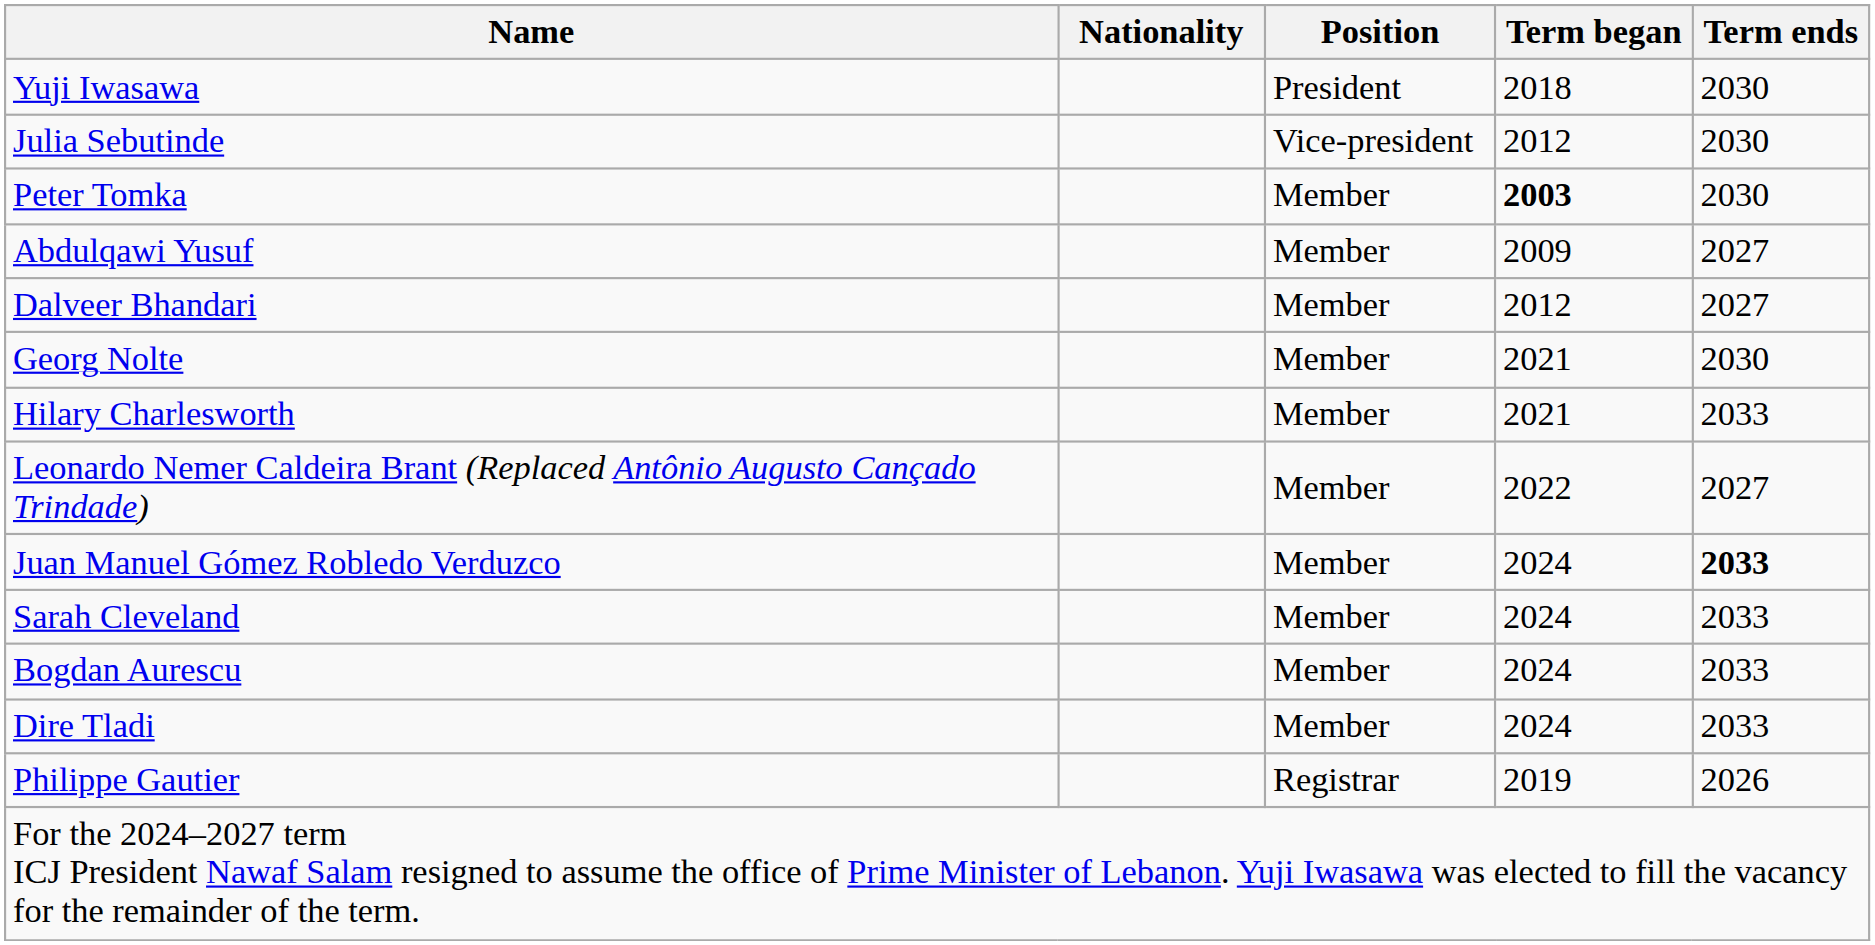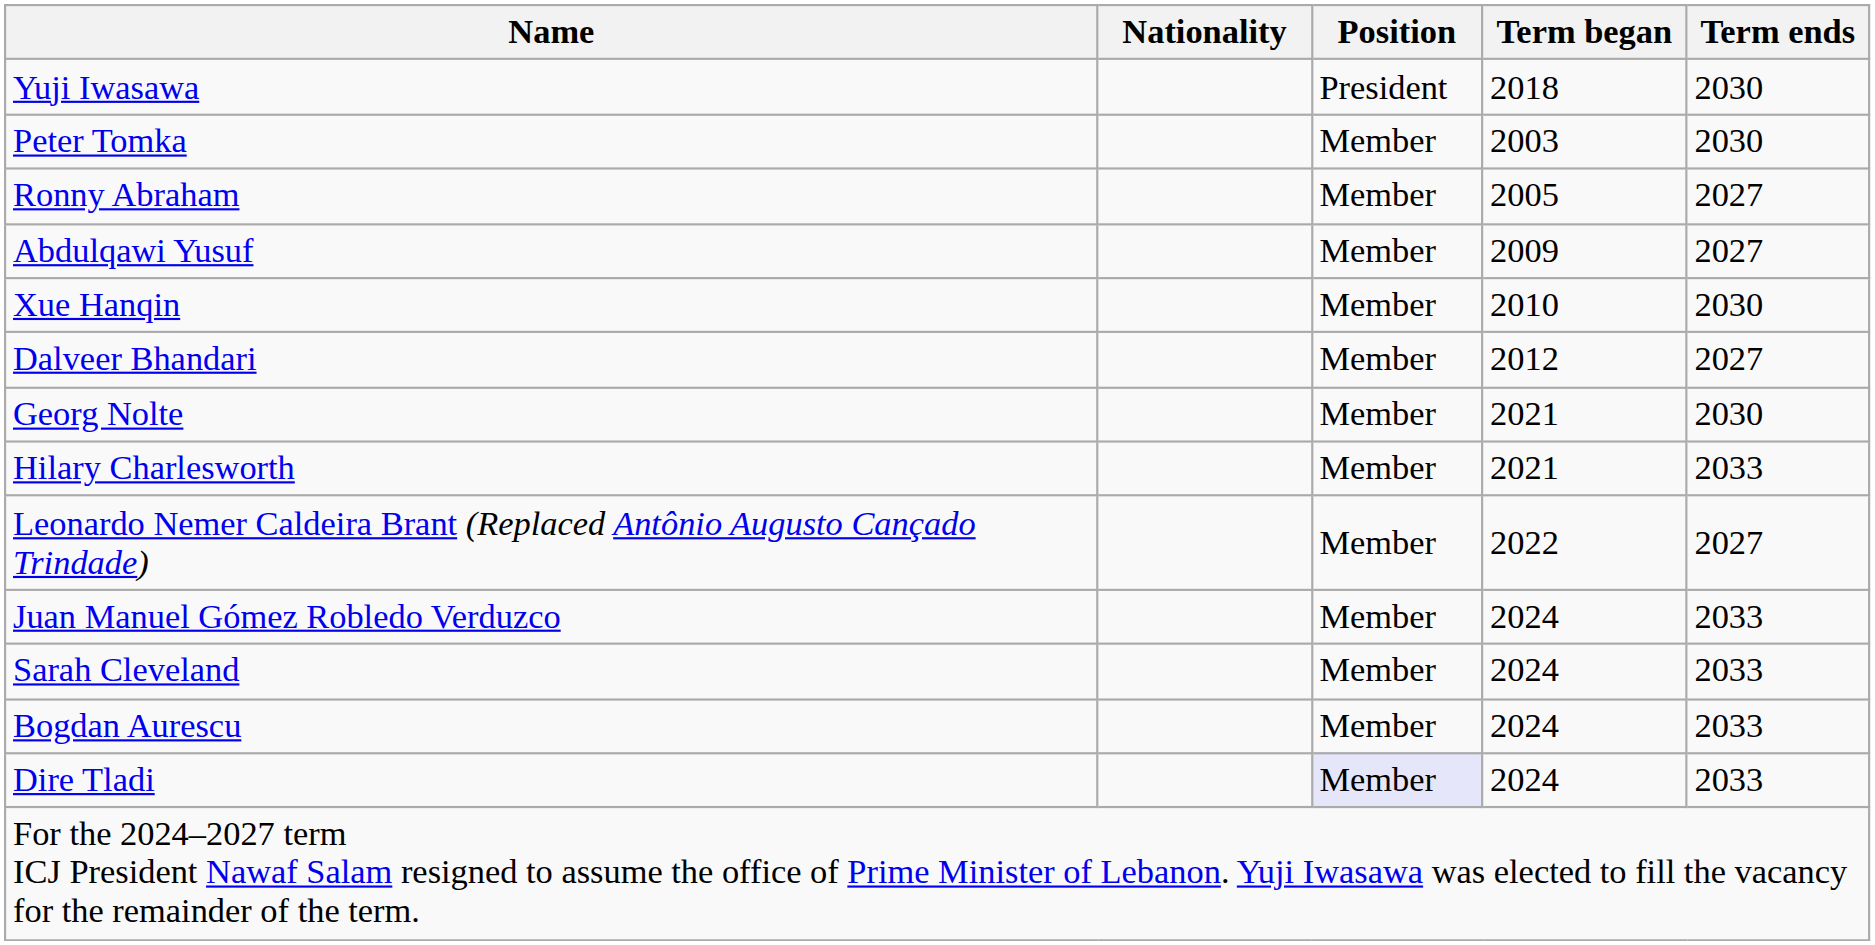 <table class="wikitable sortable">
 <tr>
 <th>Name</th>
 <th>Nationality</th>
 <th>Position</th>
 <th>Term began</th>
 <th>Term ends</th>
 </tr>
 <tr>
 <td><a href='#'>Yuji Iwasawa</a></td>
 <td></td>
 <td>President</td>
 <td>2018</td>
 <td>2030</td>
 </tr>
 <tr>
-<td><a href='#'>Julia Sebutinde</a></td>
+<td><a href='#'>Peter Tomka</a></td>
 <td></td>
-<td>Vice-president</td>
-<td>2012</td>
+<td>Member</td>
+<td>2003</td>
 <td>2030</td>
 </tr>
 <tr>
-<td><a href='#'>Peter Tomka</a></td>
+<td><a href='#'>Ronny Abraham</a></td>
 <td></td>
 <td>Member</td>
-<td><strong>2003</strong></td>
-<td>2030</td>
+<td>2005</td>
+<td>2027</td>
 </tr>
 <tr>
 <td><a href='#'>Abdulqawi Yusuf</a></td>
 <td></td>
 <td>Member</td>
 <td>2009</td>
 <td>2027</td>
+</tr>
+<tr>
+<td><a href='#'>Xue Hanqin</a></td>
+<td></td>
+<td>Member</td>
+<td>2010</td>
+<td>2030</td>
 </tr>
 <tr>
 <td><a href='#'>Dalveer Bhandari</a></td>
 <td></td>
 <td>Member</td>
 <td>2012</td>
 <td>2027</td>
 </tr>
 <tr>
 <td><a href='#'>Georg Nolte</a></td>
 <td></td>
 <td>Member</td>
 <td>2021</td>
 <td>2030</td>
 </tr>
 <tr>
 <td><a href='#'>Hilary Charlesworth</a></td>
 <td></td>
 <td>Member</td>
 <td>2021</td>
 <td>2033</td>
 </tr>
 <tr>
 <td><a href='#'>Leonardo Nemer Caldeira Brant</a> <em>(Replaced <a href='#'>Antônio Augusto Cançado Trindade</a>)</em></td>
 <td></td>
 <td>Member</td>
 <td>2022</td>
 <td>2027</td>
 </tr>
 <tr>
 <td><a href='#'>Juan Manuel Gómez Robledo Verduzco</a></td>
 <td></td>
 <td>Member</td>
 <td>2024</td>
-<td><strong>2033</strong></td>
+<td>2033</td>
 </tr>
 <tr>
 <td><a href='#'>Sarah Cleveland</a></td>
 <td></td>
 <td>Member</td>
 <td>2024</td>
 <td>2033</td>
 </tr>
 <tr>
 <td><a href='#'>Bogdan Aurescu</a></td>
 <td></td>
 <td>Member</td>
 <td>2024</td>
 <td>2033</td>
 </tr>
 <tr>
 <td><a href='#'>Dire Tladi</a></td>
 <td></td>
-<td>Member</td>
+<td style="background: lavender;">Member</td>
 <td>2024</td>
 <td>2033</td>
-</tr>
-<tr>
-<td><a href='#'>Philippe Gautier</a></td>
-<td></td>
-<td>Registrar</td>
-<td>2019</td>
-<td>2026</td>
 </tr>
 <tr>
 <td colspan="5"> For the 2024–2027 term<br> ICJ President <a href='#'>Nawaf Salam</a> resigned to assume the office of <a href='#'>Prime Minister of Lebanon</a>. <a href='#'>Yuji Iwasawa</a> was elected to fill the vacancy for the remainder of the term.</td>
 </tr>
 </table>
